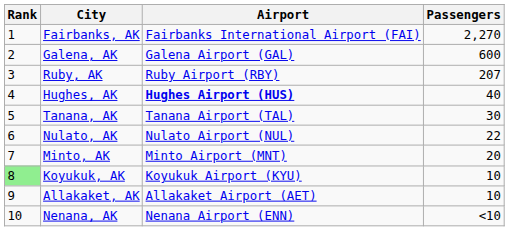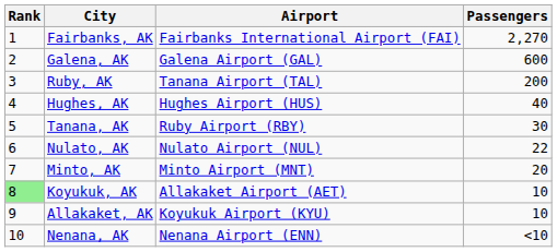 <table class="wikitable">
 <tr>
 <th>Rank</th>
 <th>City</th>
 <th>Airport</th>
 <th>Passengers</th>
 </tr>
 <tr>
 <td>1</td>
 <td><a href='#'>Fairbanks, AK</a></td>
 <td><a href='#'>Fairbanks International Airport (FAI)</a></td>
 <td align="right">2,270</td>
 </tr>
 <tr>
 <td>2</td>
 <td><a href='#'>Galena, AK</a></td>
 <td><a href='#'>Galena Airport (GAL)</a></td>
 <td align="right">600</td>
 </tr>
 <tr>
 <td>3</td>
 <td><a href='#'>Ruby, AK</a></td>
-<td><a href='#'>Ruby Airport (RBY)</a></td>
-<td align="right">207</td>
+<td><a href='#'>Tanana Airport (TAL)</a></td>
+<td align="right">200</td>
 </tr>
 <tr>
 <td>4</td>
 <td><a href='#'>Hughes, AK</a></td>
-<td><strong><a href='#'>Hughes Airport (HUS)</a></strong></td>
+<td><a href='#'>Hughes Airport (HUS)</a></td>
 <td align=right>40</td>
 </tr>
 <tr>
 <td>5</td>
 <td><a href='#'>Tanana, AK</a></td>
-<td><a href='#'>Tanana Airport (TAL)</a></td>
+<td><a href='#'>Ruby Airport (RBY)</a></td>
 <td align="right">30</td>
 </tr>
 <tr>
 <td>6</td>
 <td><a href='#'>Nulato, AK</a></td>
 <td><a href='#'>Nulato Airport (NUL)</a></td>
 <td align="right">22</td>
 </tr>
 <tr>
 <td>7</td>
 <td><a href='#'>Minto, AK</a></td>
 <td><a href='#'>Minto Airport (MNT)</a></td>
 <td align="right">20</td>
 </tr>
 <tr>
 <td style="background: lightgreen;">8</td>
 <td><a href='#'>Koyukuk, AK</a></td>
-<td><a href='#'>Koyukuk Airport (KYU)</a></td>
+<td><a href='#'>Allakaket Airport (AET)</a></td>
 <td align="right">10</td>
 </tr>
 <tr>
 <td>9</td>
 <td><a href='#'>Allakaket, AK</a></td>
-<td><a href='#'>Allakaket Airport (AET)</a></td>
+<td><a href='#'>Koyukuk Airport (KYU)</a></td>
 <td align="right">10</td>
 </tr>
 <tr>
 <td>10</td>
 <td><a href='#'>Nenana, AK</a></td>
 <td><a href='#'>Nenana Airport (ENN)</a></td>
 <td align="right"><10</td>
 </tr>
 </table>
